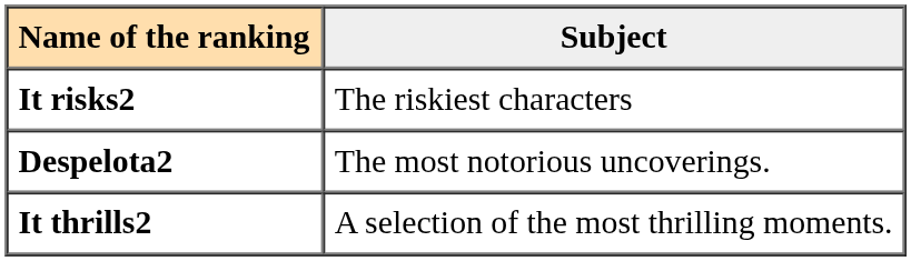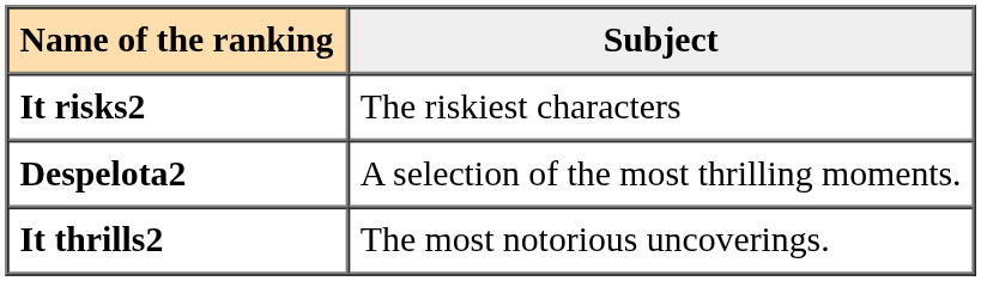 <table align="center" border="1" cellpadding="5" cellspacing="0">
 <tr>
 <th style="background: #ffdead;"><strong>Name of the ranking</strong></th>
 <th colspan="2" style="background: #efefef;"><strong>Subject</strong></th>
 </tr>
 <tr>
 <td><strong>It risks2</strong></td>
 <td>The riskiest characters</td>
 </tr>
 <tr>
 <td><strong>Despelota2</strong></td>
-<td>The most notorious uncoverings.</td>
+<td>A selection of the most thrilling moments.</td>
 </tr>
 <tr>
 <td><strong>It thrills2</strong></td>
-<td>A selection of the most thrilling moments.</td>
+<td>The most notorious uncoverings.</td>
 </tr>
 </table>
